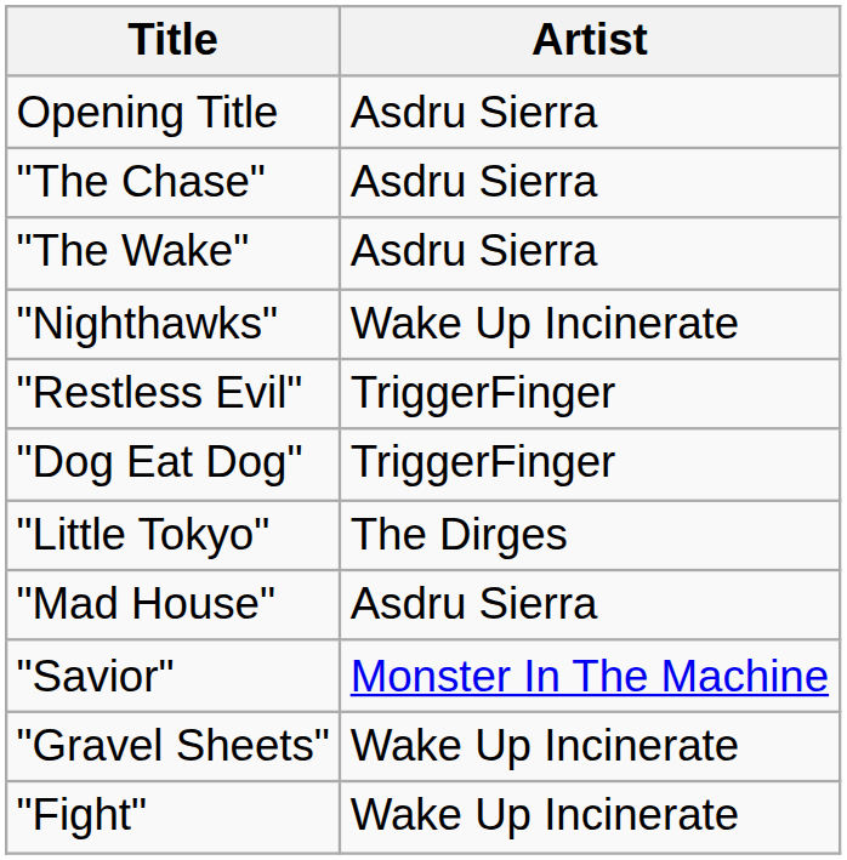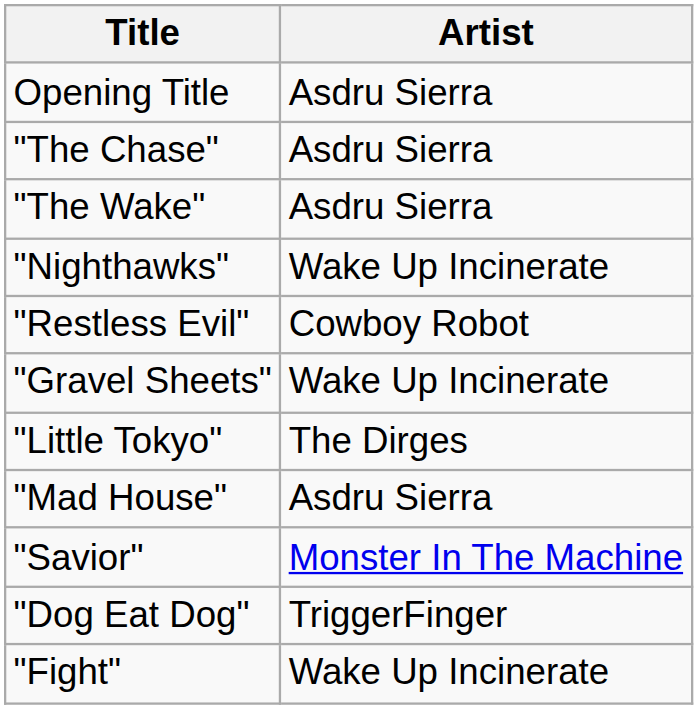 <table class="wikitable">
 <tr>
 <th>Title</th>
 <th>Artist</th>
 </tr>
 <tr>
 <td>Opening Title</td>
 <td>Asdru Sierra</td>
 </tr>
 <tr>
 <td>"The Chase"</td>
 <td>Asdru Sierra</td>
 </tr>
 <tr>
 <td>"The Wake"</td>
 <td>Asdru Sierra</td>
 </tr>
 <tr>
 <td>"Nighthawks"</td>
 <td>Wake Up Incinerate</td>
 </tr>
 <tr>
 <td>"Restless Evil"</td>
-<td>TriggerFinger</td>
+<td>Cowboy Robot</td>
 </tr>
 <tr>
-<td>"Dog Eat Dog"</td>
-<td>TriggerFinger</td>
+<td>"Gravel Sheets"</td>
+<td>Wake Up Incinerate</td>
 </tr>
 <tr>
 <td>"Little Tokyo"</td>
 <td>The Dirges</td>
 </tr>
 <tr>
 <td>"Mad House"</td>
 <td>Asdru Sierra</td>
 </tr>
 <tr>
 <td>"Savior"</td>
 <td><a href='#'>Monster In The Machine</a></td>
 </tr>
 <tr>
-<td>"Gravel Sheets"</td>
-<td>Wake Up Incinerate</td>
+<td>"Dog Eat Dog"</td>
+<td>TriggerFinger</td>
 </tr>
 <tr>
 <td>"Fight"</td>
 <td>Wake Up Incinerate</td>
 </tr>
 </table>
